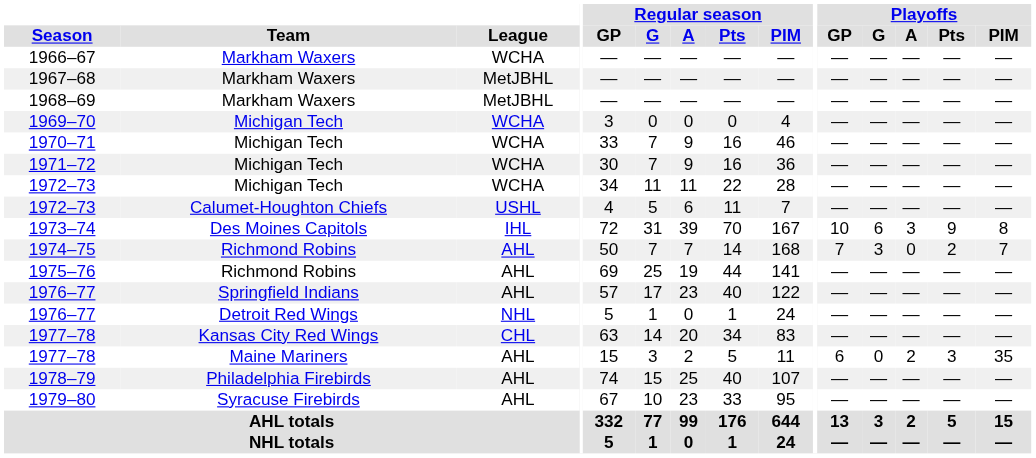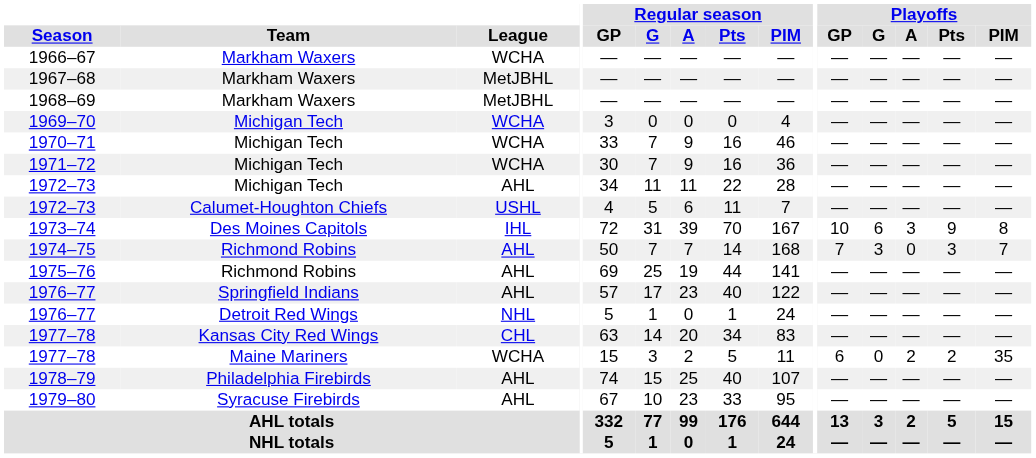 <table border="0" cellpadding="1" cellspacing="0" style="text-align:center; width:60em">
 <tr bgcolor="#e0e0e0">
 <th colspan="3" bgcolor="#ffffff"></th>
 <th rowspan="100" bgcolor="#ffffff"></th>
 <th colspan="5"><a href='#'>Regular season</a></th>
 <th rowspan="100" bgcolor="#ffffff"></th>
 <th colspan="5"><a href='#'>Playoffs</a></th>
 </tr>
 <tr bgcolor="#e0e0e0">
 <th><a href='#'>Season</a></th>
 <th>Team</th>
 <th>League</th>
 <th>GP</th>
 <th><a href='#'>G</a></th>
 <th><a href='#'>A</a></th>
 <th><a href='#'>Pts</a></th>
 <th><a href='#'>PIM</a></th>
 <th>GP</th>
 <th>G</th>
 <th>A</th>
 <th>Pts</th>
 <th>PIM</th>
 </tr>
 <tr>
 <td>1966–67</td>
 <td><a href='#'>Markham Waxers</a></td>
 <td>WCHA</td>
 <td>—</td>
 <td>—</td>
 <td>—</td>
 <td>—</td>
 <td>—</td>
 <td>—</td>
 <td>—</td>
 <td>—</td>
 <td>—</td>
 <td>—</td>
 </tr>
 <tr bgcolor="#f0f0f0">
 <td>1967–68</td>
 <td>Markham Waxers</td>
 <td>MetJBHL</td>
 <td>—</td>
 <td>—</td>
 <td>—</td>
 <td>—</td>
 <td>—</td>
 <td>—</td>
 <td>—</td>
 <td>—</td>
 <td>—</td>
 <td>—</td>
 </tr>
 <tr>
 <td>1968–69</td>
 <td>Markham Waxers</td>
 <td>MetJBHL</td>
 <td>—</td>
 <td>—</td>
 <td>—</td>
 <td>—</td>
 <td>—</td>
 <td>—</td>
 <td>—</td>
 <td>—</td>
 <td>—</td>
 <td>—</td>
 </tr>
 <tr bgcolor="#f0f0f0">
 <td><a href='#'>1969–70</a></td>
 <td><a href='#'>Michigan Tech</a></td>
 <td><a href='#'>WCHA</a></td>
 <td>3</td>
 <td>0</td>
 <td>0</td>
 <td>0</td>
 <td>4</td>
 <td>—</td>
 <td>—</td>
 <td>—</td>
 <td>—</td>
 <td>—</td>
 </tr>
 <tr>
 <td><a href='#'>1970–71</a></td>
 <td>Michigan Tech</td>
 <td>WCHA</td>
 <td>33</td>
 <td>7</td>
 <td>9</td>
 <td>16</td>
 <td>46</td>
 <td>—</td>
 <td>—</td>
 <td>—</td>
 <td>—</td>
 <td>—</td>
 </tr>
 <tr bgcolor="#f0f0f0">
 <td><a href='#'>1971–72</a></td>
 <td>Michigan Tech</td>
 <td>WCHA</td>
 <td>30</td>
 <td>7</td>
 <td>9</td>
 <td>16</td>
 <td>36</td>
 <td>—</td>
 <td>—</td>
 <td>—</td>
 <td>—</td>
 <td>—</td>
 </tr>
 <tr>
 <td><a href='#'>1972–73</a></td>
 <td>Michigan Tech</td>
-<td>WCHA</td>
+<td>AHL</td>
 <td>34</td>
 <td>11</td>
 <td>11</td>
 <td>22</td>
 <td>28</td>
 <td>—</td>
 <td>—</td>
 <td>—</td>
 <td>—</td>
 <td>—</td>
 </tr>
 <tr bgcolor="#f0f0f0">
 <td><a href='#'>1972–73</a></td>
 <td><a href='#'>Calumet-Houghton Chiefs</a></td>
 <td><a href='#'>USHL</a></td>
 <td>4</td>
 <td>5</td>
 <td>6</td>
 <td>11</td>
 <td>7</td>
 <td>—</td>
 <td>—</td>
 <td>—</td>
 <td>—</td>
 <td>—</td>
 </tr>
 <tr>
 <td><a href='#'>1973–74</a></td>
 <td><a href='#'>Des Moines Capitols</a></td>
 <td><a href='#'>IHL</a></td>
 <td>72</td>
 <td>31</td>
 <td>39</td>
 <td>70</td>
 <td>167</td>
 <td>10</td>
 <td>6</td>
 <td>3</td>
 <td>9</td>
 <td>8</td>
 </tr>
 <tr bgcolor="#f0f0f0">
 <td><a href='#'>1974–75</a></td>
 <td><a href='#'>Richmond Robins</a></td>
 <td><a href='#'>AHL</a></td>
 <td>50</td>
 <td>7</td>
 <td>7</td>
 <td>14</td>
 <td>168</td>
 <td>7</td>
 <td>3</td>
 <td>0</td>
-<td>2</td>
+<td>3</td>
 <td>7</td>
 </tr>
 <tr>
 <td><a href='#'>1975–76</a></td>
 <td>Richmond Robins</td>
 <td>AHL</td>
 <td>69</td>
 <td>25</td>
 <td>19</td>
 <td>44</td>
 <td>141</td>
 <td>—</td>
 <td>—</td>
 <td>—</td>
 <td>—</td>
 <td>—</td>
 </tr>
 <tr bgcolor="#f0f0f0">
 <td><a href='#'>1976–77</a></td>
 <td><a href='#'>Springfield Indians</a></td>
 <td>AHL</td>
 <td>57</td>
 <td>17</td>
 <td>23</td>
 <td>40</td>
 <td>122</td>
 <td>—</td>
 <td>—</td>
 <td>—</td>
 <td>—</td>
 <td>—</td>
 </tr>
 <tr>
 <td><a href='#'>1976–77</a></td>
 <td><a href='#'>Detroit Red Wings</a></td>
 <td><a href='#'>NHL</a></td>
 <td>5</td>
 <td>1</td>
 <td>0</td>
 <td>1</td>
 <td>24</td>
 <td>—</td>
 <td>—</td>
 <td>—</td>
 <td>—</td>
 <td>—</td>
 </tr>
 <tr bgcolor="#f0f0f0">
 <td><a href='#'>1977–78</a></td>
 <td><a href='#'>Kansas City Red Wings</a></td>
 <td><a href='#'>CHL</a></td>
 <td>63</td>
 <td>14</td>
 <td>20</td>
 <td>34</td>
 <td>83</td>
 <td>—</td>
 <td>—</td>
 <td>—</td>
 <td>—</td>
 <td>—</td>
 </tr>
 <tr>
 <td><a href='#'>1977–78</a></td>
 <td><a href='#'>Maine Mariners</a></td>
-<td>AHL</td>
+<td>WCHA</td>
 <td>15</td>
 <td>3</td>
 <td>2</td>
 <td>5</td>
 <td>11</td>
 <td>6</td>
 <td>0</td>
 <td>2</td>
-<td>3</td>
+<td>2</td>
 <td>35</td>
 </tr>
 <tr bgcolor="#f0f0f0">
 <td><a href='#'>1978–79</a></td>
 <td><a href='#'>Philadelphia Firebirds</a></td>
 <td>AHL</td>
 <td>74</td>
 <td>15</td>
 <td>25</td>
 <td>40</td>
 <td>107</td>
 <td>—</td>
 <td>—</td>
 <td>—</td>
 <td>—</td>
 <td>—</td>
 </tr>
 <tr>
 <td><a href='#'>1979–80</a></td>
 <td><a href='#'>Syracuse Firebirds</a></td>
 <td>AHL</td>
 <td>67</td>
 <td>10</td>
 <td>23</td>
 <td>33</td>
 <td>95</td>
 <td>—</td>
 <td>—</td>
 <td>—</td>
 <td>—</td>
 <td>—</td>
 </tr>
 <tr bgcolor="#e0e0e0">
 <th colspan="3">AHL totals</th>
 <th>332</th>
 <th>77</th>
 <th>99</th>
 <th>176</th>
 <th>644</th>
 <th>13</th>
 <th>3</th>
 <th>2</th>
 <th>5</th>
 <th>15</th>
 </tr>
 <tr bgcolor="#e0e0e0">
 <th colspan="3">NHL totals</th>
 <th>5</th>
 <th>1</th>
 <th>0</th>
 <th>1</th>
 <th>24</th>
 <th>—</th>
 <th>—</th>
 <th>—</th>
 <th>—</th>
 <th>—</th>
 </tr>
 </table>
